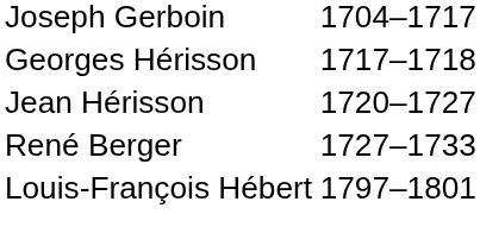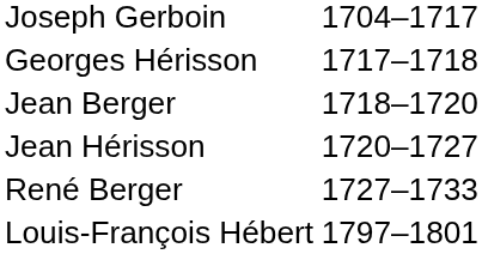 <table>
 <tr>
 <td>Joseph Gerboin</td>
 <td>1704–1717</td>
 </tr>
 <tr>
 <td>Georges Hérisson</td>
 <td>1717–1718</td>
+</tr>
+<tr>
+<td>Jean Berger</td>
+<td>1718–1720</td>
 </tr>
 <tr>
 <td>Jean Hérisson</td>
 <td>1720–1727</td>
 </tr>
 <tr>
 <td>René Berger</td>
 <td>1727–1733</td>
 </tr>
 <tr>
 <td>Louis-François Hébert</td>
 <td>1797–1801</td>
 </tr>
 </table>
